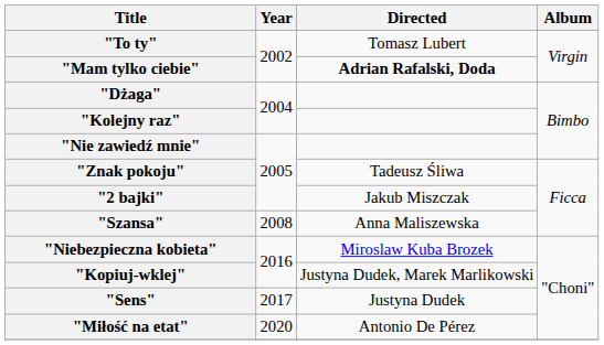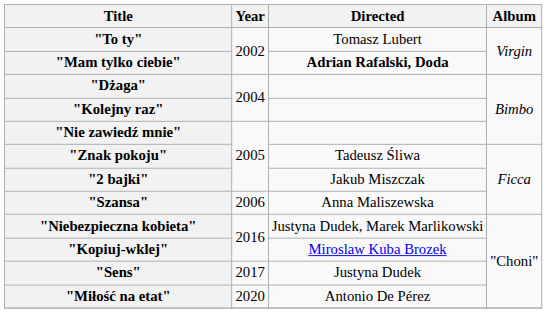 <table class="wikitable plainrowheaders" style="text-align:center;">
 <tr>
 <th scope="col" style="width:15em;">Title</th>
 <th scope="col">Year</th>
 <th scope="col">Directed</th>
 <th scope="col">Album</th>
 </tr>
 <tr>
 <th scope="row">"To ty"</th>
 <td rowspan=2>2002</td>
 <td>Tomasz Lubert</td>
 <td rowspan=2><em>Virgin</em></td>
 </tr>
 <tr>
 <th scope="row">"Mam tylko ciebie"</th>
 <td><strong>Adrian Rafalski, Doda</strong></td>
 </tr>
 <tr>
 <th scope="row">"Dżaga"</th>
 <td rowspan=2>2004</td>
 <td></td>
 <td rowspan=3><em>Bimbo</em></td>
 </tr>
 <tr>
 <th scope="row">"Kolejny raz"</th>
 <td></td>
 </tr>
 <tr>
 <th scope="row">"Nie zawiedź mnie"</th>
 <td rowspan=3>2005</td>
 <td></td>
 </tr>
 <tr>
 <th scope="row">"Znak pokoju"</th>
 <td>Tadeusz Śliwa</td>
 <td rowspan=3><em>Ficca</em></td>
 </tr>
 <tr>
 <th scope="row">"2 bajki"</th>
 <td>Jakub Miszczak</td>
 </tr>
 <tr>
 <th scope="row">"Szansa"</th>
-<td>2008</td>
+<td>2006</td>
 <td>Anna Maliszewska</td>
 </tr>
 <tr>
 <th scope="row">"Niebezpieczna kobieta"</th>
 <td rowspan=2>2016</td>
-<td><a href='#'>Miroslaw Kuba Brozek</a></td>
+<td>Justyna Dudek, Marek Marlikowski</td>
 <td rowspan=4>"Choni"</td>
 </tr>
 <tr>
 <th scope="row">"Kopiuj-wklej"</th>
-<td>Justyna Dudek, Marek Marlikowski</td>
+<td><a href='#'>Miroslaw Kuba Brozek</a></td>
 </tr>
 <tr>
 <th scope="row">"Sens"</th>
 <td rowspan=1>2017</td>
 <td>Justyna Dudek</td>
 </tr>
 <tr>
 <th scope="row">"Miłość na etat"</th>
 <td>2020</td>
 <td>Antonio De Pérez</td>
 </tr>
 <tr>
 </tr>
 </table>
